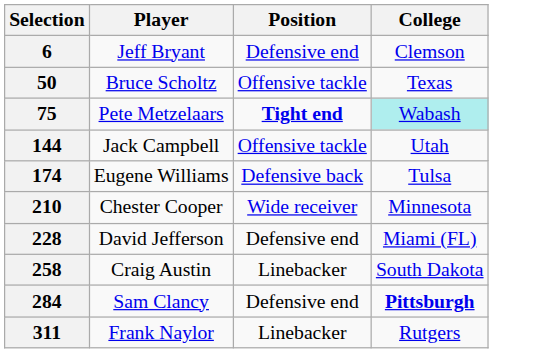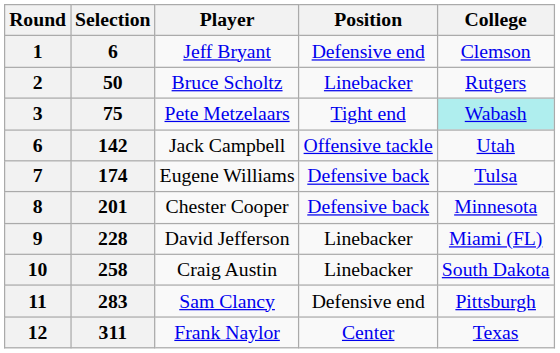 <table class="wikitable" style="text-align:center">
 <tr>
+<th>Round</th>
 <th>Selection</th>
 <th>Player</th>
 <th>Position</th>
 <th>College</th>
 </tr>
 <tr>
+<th>1</th>
 <th>6</th>
 <td><a href='#'>Jeff Bryant</a></td>
 <td><a href='#'>Defensive end</a></td>
 <td><a href='#'>Clemson</a></td>
 </tr>
 <tr>
+<th>2</th>
 <th>50</th>
 <td><a href='#'>Bruce Scholtz</a></td>
-<td><a href='#'>Offensive tackle</a></td>
-<td><a href='#'>Texas</a></td>
+<td><a href='#'>Linebacker</a></td>
+<td><a href='#'>Rutgers</a></td>
 </tr>
 <tr>
+<th>3</th>
 <th>75</th>
 <td><a href='#'>Pete Metzelaars</a></td>
-<td><strong><a href='#'>Tight end</a></strong></td>
+<td><a href='#'>Tight end</a></td>
 <td style="background: paleturquoise;"><a href='#'>Wabash</a></td>
 </tr>
 <tr>
-<th>144</th>
+<th>6</th>
+<th>142</th>
 <td>Jack Campbell</td>
 <td><a href='#'>Offensive tackle</a></td>
 <td><a href='#'>Utah</a></td>
 </tr>
 <tr>
+<th>7</th>
 <th>174</th>
 <td>Eugene Williams</td>
 <td><a href='#'>Defensive back</a></td>
 <td><a href='#'>Tulsa</a></td>
 </tr>
 <tr>
-<th>210</th>
+<th>8</th>
+<th>201</th>
 <td>Chester Cooper</td>
-<td><a href='#'>Wide receiver</a></td>
+<td><a href='#'>Defensive back</a></td>
 <td><a href='#'>Minnesota</a></td>
 </tr>
 <tr>
+<th>9</th>
 <th>228</th>
 <td>David Jefferson</td>
-<td>Defensive end</td>
+<td>Linebacker</td>
 <td><a href='#'>Miami (FL)</a></td>
 </tr>
 <tr>
+<th>10</th>
 <th>258</th>
 <td>Craig Austin</td>
 <td>Linebacker</td>
 <td><a href='#'>South Dakota</a></td>
 </tr>
 <tr>
-<th>284</th>
+<th>11</th>
+<th>283</th>
 <td><a href='#'>Sam Clancy</a></td>
 <td>Defensive end</td>
-<td><strong><a href='#'>Pittsburgh</a></strong></td>
+<td><a href='#'>Pittsburgh</a></td>
 </tr>
 <tr>
+<th>12</th>
 <th>311</th>
 <td><a href='#'>Frank Naylor</a></td>
-<td>Linebacker</td>
-<td><a href='#'>Rutgers</a></td>
+<td><a href='#'>Center</a></td>
+<td><a href='#'>Texas</a></td>
 </tr>
 </table>
